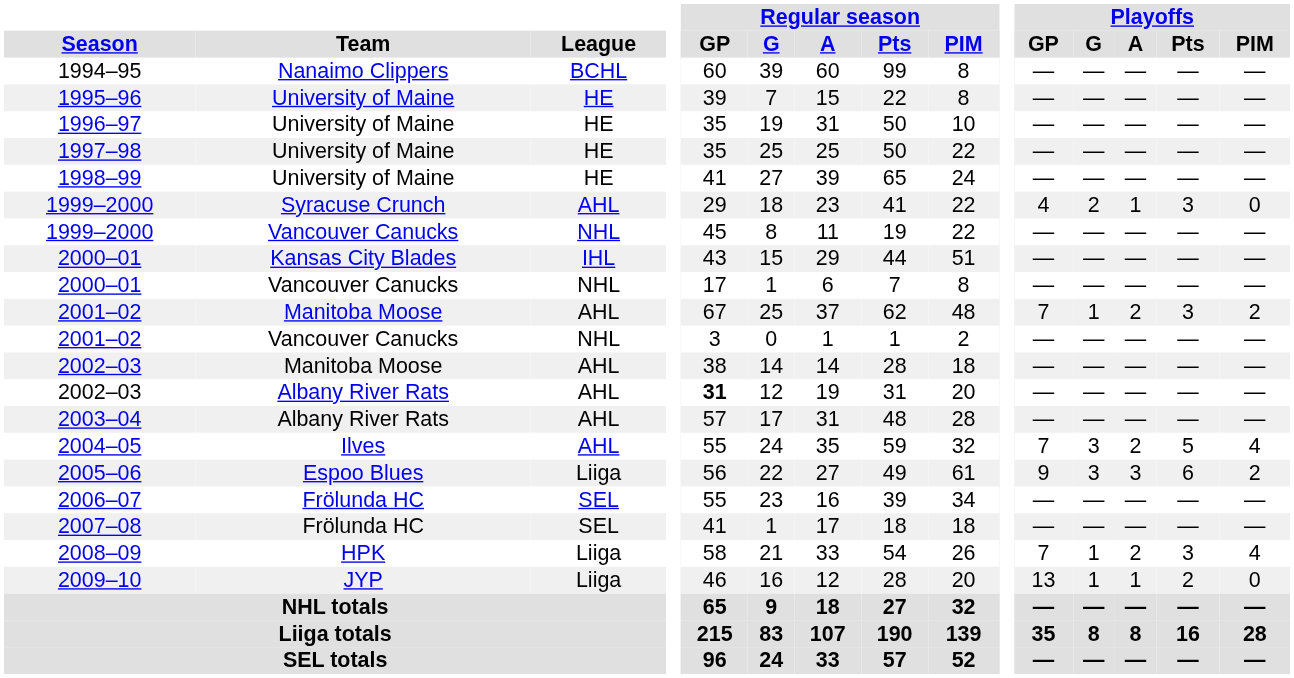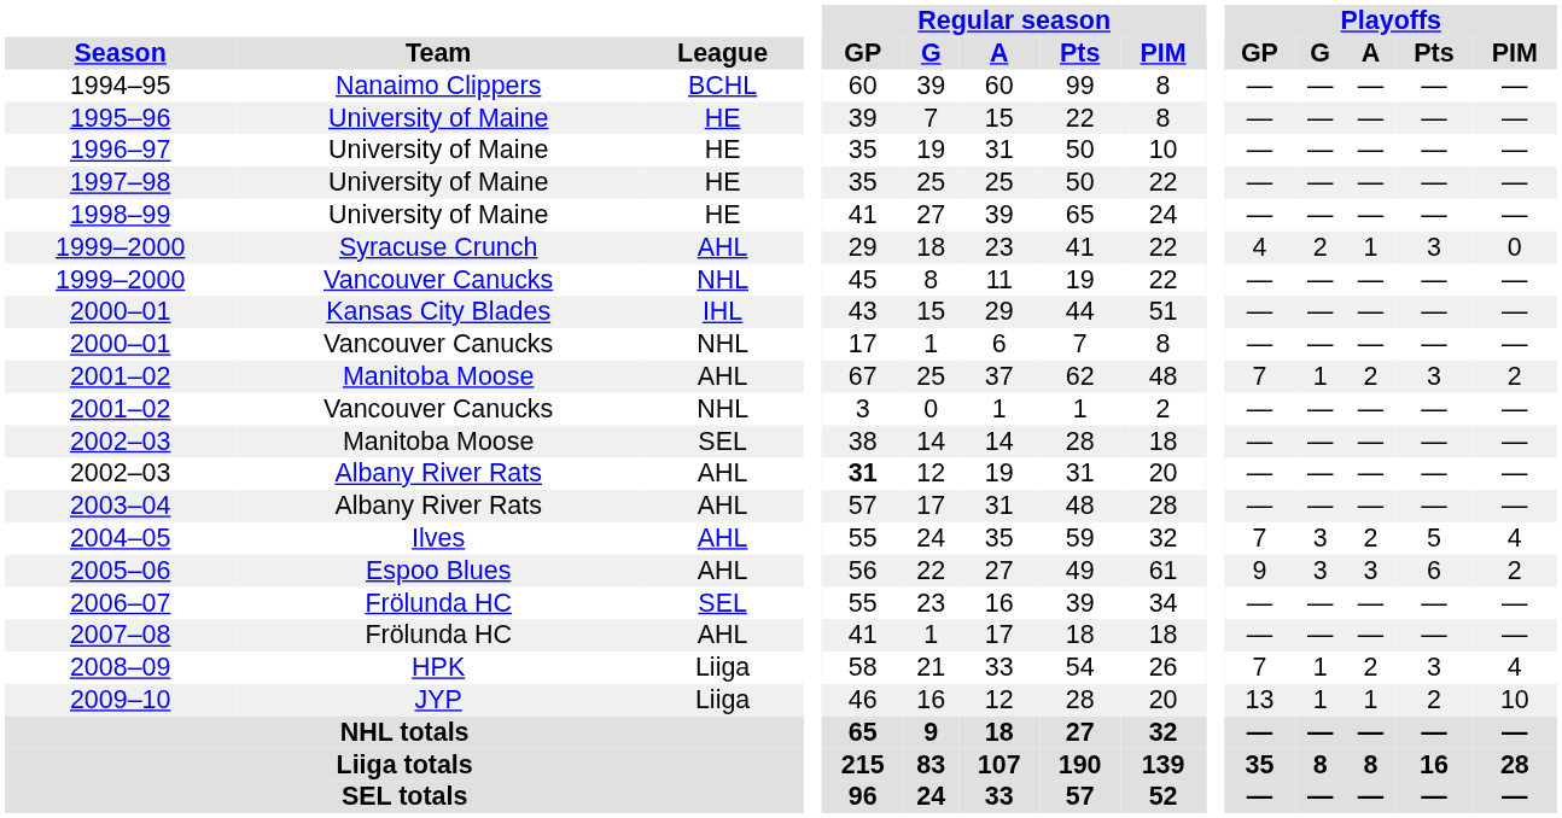 <table border="0" cellpadding="1" cellspacing="0" style="text-align:center; width:60em">
 <tr bgcolor="#e0e0e0">
 <th colspan="3" bgcolor="#ffffff"> </th>
 <th rowspan="99" bgcolor="#ffffff"> </th>
 <th colspan="5"><a href='#'>Regular season</a></th>
 <th rowspan="99" bgcolor="#ffffff"> </th>
 <th colspan="5"><a href='#'>Playoffs</a></th>
 </tr>
 <tr bgcolor="#e0e0e0">
 <th><a href='#'>Season</a></th>
 <th>Team</th>
 <th>League</th>
 <th>GP</th>
 <th><a href='#'>G</a></th>
 <th><a href='#'>A</a></th>
 <th><a href='#'>Pts</a></th>
 <th><a href='#'>PIM</a></th>
 <th>GP</th>
 <th>G</th>
 <th>A</th>
 <th>Pts</th>
 <th>PIM</th>
 </tr>
 <tr>
 <td>1994–95</td>
 <td><a href='#'>Nanaimo Clippers</a></td>
 <td><a href='#'>BCHL</a></td>
 <td>60</td>
 <td>39</td>
 <td>60</td>
 <td>99</td>
 <td>8</td>
 <td>—</td>
 <td>—</td>
 <td>—</td>
 <td>—</td>
 <td>—</td>
 </tr>
 <tr bgcolor="#f0f0f0">
 <td><a href='#'>1995–96</a></td>
 <td><a href='#'>University of Maine</a></td>
 <td><a href='#'>HE</a></td>
 <td>39</td>
 <td>7</td>
 <td>15</td>
 <td>22</td>
 <td>8</td>
 <td>—</td>
 <td>—</td>
 <td>—</td>
 <td>—</td>
 <td>—</td>
 </tr>
 <tr>
 <td><a href='#'>1996–97</a></td>
 <td>University of Maine</td>
 <td>HE</td>
 <td>35</td>
 <td>19</td>
 <td>31</td>
 <td>50</td>
 <td>10</td>
 <td>—</td>
 <td>—</td>
 <td>—</td>
 <td>—</td>
 <td>—</td>
 </tr>
 <tr bgcolor="#f0f0f0">
 <td><a href='#'>1997–98</a></td>
 <td>University of Maine</td>
 <td>HE</td>
 <td>35</td>
 <td>25</td>
 <td>25</td>
 <td>50</td>
 <td>22</td>
 <td>—</td>
 <td>—</td>
 <td>—</td>
 <td>—</td>
 <td>—</td>
 </tr>
 <tr>
 <td><a href='#'>1998–99</a></td>
 <td>University of Maine</td>
 <td>HE</td>
 <td>41</td>
 <td>27</td>
 <td>39</td>
 <td>65</td>
 <td>24</td>
 <td>—</td>
 <td>—</td>
 <td>—</td>
 <td>—</td>
 <td>—</td>
 </tr>
 <tr bgcolor="#f0f0f0">
 <td><a href='#'>1999–2000</a></td>
 <td><a href='#'>Syracuse Crunch</a></td>
 <td><a href='#'>AHL</a></td>
 <td>29</td>
 <td>18</td>
 <td>23</td>
 <td>41</td>
 <td>22</td>
 <td>4</td>
 <td>2</td>
 <td>1</td>
 <td>3</td>
 <td>0</td>
 </tr>
 <tr>
 <td><a href='#'>1999–2000</a></td>
 <td><a href='#'>Vancouver Canucks</a></td>
 <td><a href='#'>NHL</a></td>
 <td>45</td>
 <td>8</td>
 <td>11</td>
 <td>19</td>
 <td>22</td>
 <td>—</td>
 <td>—</td>
 <td>—</td>
 <td>—</td>
 <td>—</td>
 </tr>
 <tr bgcolor="#f0f0f0">
 <td><a href='#'>2000–01</a></td>
 <td><a href='#'>Kansas City Blades</a></td>
 <td><a href='#'>IHL</a></td>
 <td>43</td>
 <td>15</td>
 <td>29</td>
 <td>44</td>
 <td>51</td>
 <td>—</td>
 <td>—</td>
 <td>—</td>
 <td>—</td>
 <td>—</td>
 </tr>
 <tr>
 <td><a href='#'>2000–01</a></td>
 <td>Vancouver Canucks</td>
 <td>NHL</td>
 <td>17</td>
 <td>1</td>
 <td>6</td>
 <td>7</td>
 <td>8</td>
 <td>—</td>
 <td>—</td>
 <td>—</td>
 <td>—</td>
 <td>—</td>
 </tr>
 <tr bgcolor="#f0f0f0">
 <td><a href='#'>2001–02</a></td>
 <td><a href='#'>Manitoba Moose</a></td>
 <td>AHL</td>
 <td>67</td>
 <td>25</td>
 <td>37</td>
 <td>62</td>
 <td>48</td>
 <td>7</td>
 <td>1</td>
 <td>2</td>
 <td>3</td>
 <td>2</td>
 </tr>
 <tr>
 <td><a href='#'>2001–02</a></td>
 <td>Vancouver Canucks</td>
 <td>NHL</td>
 <td>3</td>
 <td>0</td>
 <td>1</td>
 <td>1</td>
 <td>2</td>
 <td>—</td>
 <td>—</td>
 <td>—</td>
 <td>—</td>
 <td>—</td>
 </tr>
 <tr bgcolor="#f0f0f0">
 <td><a href='#'>2002–03</a></td>
 <td>Manitoba Moose</td>
-<td>AHL</td>
+<td>SEL</td>
 <td>38</td>
 <td>14</td>
 <td>14</td>
 <td>28</td>
 <td>18</td>
 <td>—</td>
 <td>—</td>
 <td>—</td>
 <td>—</td>
 <td>—</td>
 </tr>
 <tr>
 <td>2002–03</td>
 <td><a href='#'>Albany River Rats</a></td>
 <td>AHL</td>
 <td><strong>31</strong></td>
 <td>12</td>
 <td>19</td>
 <td>31</td>
 <td>20</td>
 <td>—</td>
 <td>—</td>
 <td>—</td>
 <td>—</td>
 <td>—</td>
 </tr>
 <tr bgcolor="#f0f0f0">
 <td><a href='#'>2003–04</a></td>
 <td>Albany River Rats</td>
 <td>AHL</td>
 <td>57</td>
 <td>17</td>
 <td>31</td>
 <td>48</td>
 <td>28</td>
 <td>—</td>
 <td>—</td>
 <td>—</td>
 <td>—</td>
 <td>—</td>
 </tr>
 <tr>
 <td><a href='#'>2004–05</a></td>
 <td><a href='#'>Ilves</a></td>
 <td><a href='#'>AHL</a></td>
 <td>55</td>
 <td>24</td>
 <td>35</td>
 <td>59</td>
 <td>32</td>
 <td>7</td>
 <td>3</td>
 <td>2</td>
 <td>5</td>
 <td>4</td>
 </tr>
 <tr bgcolor="#f0f0f0">
 <td><a href='#'>2005–06</a></td>
 <td><a href='#'>Espoo Blues</a></td>
-<td>Liiga</td>
+<td>AHL</td>
 <td>56</td>
 <td>22</td>
 <td>27</td>
 <td>49</td>
 <td>61</td>
 <td>9</td>
 <td>3</td>
 <td>3</td>
 <td>6</td>
 <td>2</td>
 </tr>
 <tr>
 <td><a href='#'>2006–07</a></td>
 <td><a href='#'>Frölunda HC</a></td>
 <td><a href='#'>SEL</a></td>
 <td>55</td>
 <td>23</td>
 <td>16</td>
 <td>39</td>
 <td>34</td>
 <td>—</td>
 <td>—</td>
 <td>—</td>
 <td>—</td>
 <td>—</td>
 </tr>
 <tr bgcolor="#f0f0f0">
 <td><a href='#'>2007–08</a></td>
 <td>Frölunda HC</td>
-<td>SEL</td>
+<td>AHL</td>
 <td>41</td>
 <td>1</td>
 <td>17</td>
 <td>18</td>
 <td>18</td>
 <td>—</td>
 <td>—</td>
 <td>—</td>
 <td>—</td>
 <td>—</td>
 </tr>
 <tr>
 <td><a href='#'>2008–09</a></td>
 <td><a href='#'>HPK</a></td>
 <td>Liiga</td>
 <td>58</td>
 <td>21</td>
 <td>33</td>
 <td>54</td>
 <td>26</td>
 <td>7</td>
 <td>1</td>
 <td>2</td>
 <td>3</td>
 <td>4</td>
 </tr>
 <tr bgcolor="#f0f0f0">
 <td><a href='#'>2009–10</a></td>
 <td><a href='#'>JYP</a></td>
 <td>Liiga</td>
 <td>46</td>
 <td>16</td>
 <td>12</td>
 <td>28</td>
 <td>20</td>
 <td>13</td>
 <td>1</td>
 <td>1</td>
 <td>2</td>
-<td>0</td>
+<td>10</td>
 </tr>
 <tr bgcolor="#e0e0e0">
 <th colspan="3">NHL totals</th>
 <th>65</th>
 <th>9</th>
 <th>18</th>
 <th>27</th>
 <th>32</th>
 <th>—</th>
 <th>—</th>
 <th>—</th>
 <th>—</th>
 <th>—</th>
 </tr>
 <tr bgcolor="#e0e0e0">
 <th colspan="3">Liiga totals</th>
 <th>215</th>
 <th>83</th>
 <th>107</th>
 <th>190</th>
 <th>139</th>
 <th>35</th>
 <th>8</th>
 <th>8</th>
 <th>16</th>
 <th>28</th>
 </tr>
 <tr bgcolor="#e0e0e0">
 <th colspan="3">SEL totals</th>
 <th>96</th>
 <th>24</th>
 <th>33</th>
 <th>57</th>
 <th>52</th>
 <th>—</th>
 <th>—</th>
 <th>—</th>
 <th>—</th>
 <th>—</th>
 </tr>
 </table>
